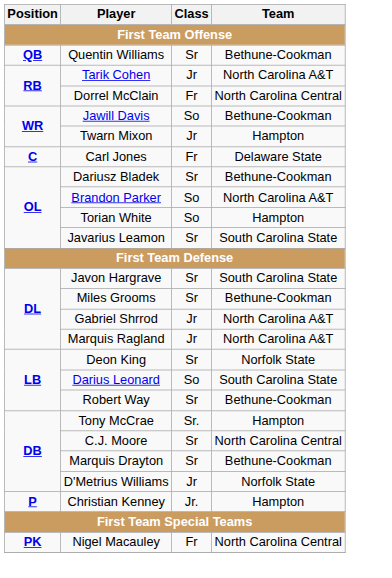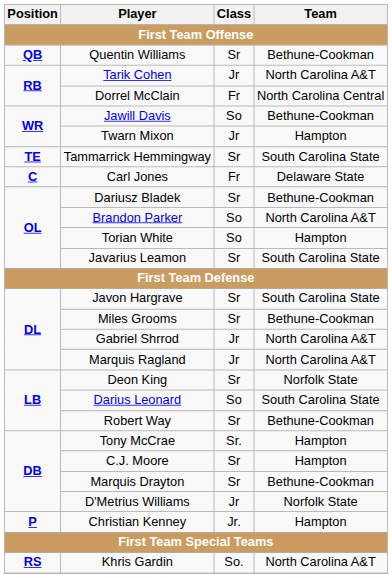 <table class="wikitable" style="text-align:center;">
 <tr>
 <th>Position</th>
 <th>Player</th>
 <th>Class</th>
 <th>Team</th>
 </tr>
 <tr>
 <td colspan="4" style="background:#cb9c60; color:white;"><strong>First Team Offense</strong></td>
 </tr>
 <tr>
 <td><strong><a href='#'>QB</a></strong></td>
 <td>Quentin Williams</td>
 <td>Sr</td>
 <td>Bethune-Cookman</td>
 </tr>
 <tr>
 <td rowspan="2"><strong><a href='#'>RB</a></strong></td>
 <td><a href='#'>Tarik Cohen</a></td>
 <td>Jr</td>
 <td>North Carolina A&T</td>
 </tr>
 <tr>
 <td>Dorrel McClain</td>
 <td>Fr</td>
 <td>North Carolina Central</td>
 </tr>
 <tr>
 <td rowspan="2"><strong><a href='#'>WR</a></strong></td>
 <td><a href='#'>Jawill Davis</a></td>
 <td>So</td>
 <td>Bethune-Cookman</td>
 </tr>
 <tr>
 <td>Twarn Mixon</td>
 <td>Jr</td>
 <td>Hampton</td>
+</tr>
+<tr>
+<td><strong><a href='#'>TE</a></strong></td>
+<td>Tammarrick Hemmingway</td>
+<td>Sr</td>
+<td>South Carolina State</td>
 </tr>
 <tr>
 <td><strong><a href='#'>C</a></strong></td>
 <td>Carl Jones</td>
 <td>Fr</td>
 <td>Delaware State</td>
 </tr>
 <tr>
 <td rowspan="4"><strong><a href='#'>OL</a></strong></td>
 <td>Dariusz Bladek</td>
 <td>Sr</td>
 <td>Bethune-Cookman</td>
 </tr>
 <tr>
 <td><a href='#'>Brandon Parker</a></td>
 <td>So</td>
 <td>North Carolina A&T</td>
 </tr>
 <tr>
 <td>Torian White</td>
 <td>So</td>
 <td>Hampton</td>
 </tr>
 <tr>
 <td>Javarius Leamon</td>
 <td>Sr</td>
 <td>South Carolina State</td>
 </tr>
 <tr>
 <td colspan="4" style="background:#cb9c60; color:white;"><strong>First Team Defense</strong></td>
 </tr>
 <tr>
 <td rowspan="4"><strong><a href='#'>DL</a></strong></td>
 <td>Javon Hargrave</td>
 <td>Sr</td>
 <td>South Carolina State</td>
 </tr>
 <tr>
 <td>Miles Grooms</td>
 <td>Sr</td>
 <td>Bethune-Cookman</td>
 </tr>
 <tr>
 <td>Gabriel Shrrod</td>
 <td>Jr</td>
 <td>North Carolina A&T</td>
 </tr>
 <tr>
 <td>Marquis Ragland</td>
 <td>Jr</td>
 <td>North Carolina A&T</td>
 </tr>
 <tr>
 <td rowspan="3"><strong><a href='#'>LB</a></strong></td>
 <td>Deon King</td>
 <td>Sr</td>
 <td>Norfolk State</td>
 </tr>
 <tr>
 <td><a href='#'>Darius Leonard</a></td>
 <td>So</td>
 <td>South Carolina State</td>
 </tr>
 <tr>
 <td>Robert Way</td>
 <td>Sr</td>
 <td>Bethune-Cookman</td>
 </tr>
 <tr>
 <td rowspan="4"><strong><a href='#'>DB</a></strong></td>
 <td>Tony McCrae</td>
 <td>Sr.</td>
 <td>Hampton</td>
 </tr>
 <tr>
 <td>C.J. Moore</td>
 <td>Sr</td>
-<td>North Carolina Central</td>
+<td>Hampton</td>
 </tr>
 <tr>
 <td>Marquis Drayton</td>
 <td>Sr</td>
 <td>Bethune-Cookman</td>
 </tr>
 <tr>
 <td>D'Metrius Williams</td>
 <td>Jr</td>
 <td>Norfolk State</td>
 </tr>
 <tr>
 <td rowspan="1"><strong><a href='#'>P</a></strong></td>
 <td>Christian Kenney</td>
 <td>Jr.</td>
 <td>Hampton</td>
 </tr>
 <tr>
 <td colspan="4" style="background:#cb9c60; color:white;"><strong>First Team Special Teams</strong></td>
 </tr>
 <tr>
-<td><strong><a href='#'>PK</a></strong></td>
-<td>Nigel Macauley</td>
-<td>Fr</td>
-<td>North Carolina Central</td>
+<td><strong><a href='#'>RS</a></strong></td>
+<td>Khris Gardin</td>
+<td>So.</td>
+<td>North Carolina A&T</td>
 </tr>
 <tr>
 </tr>
 </table>
